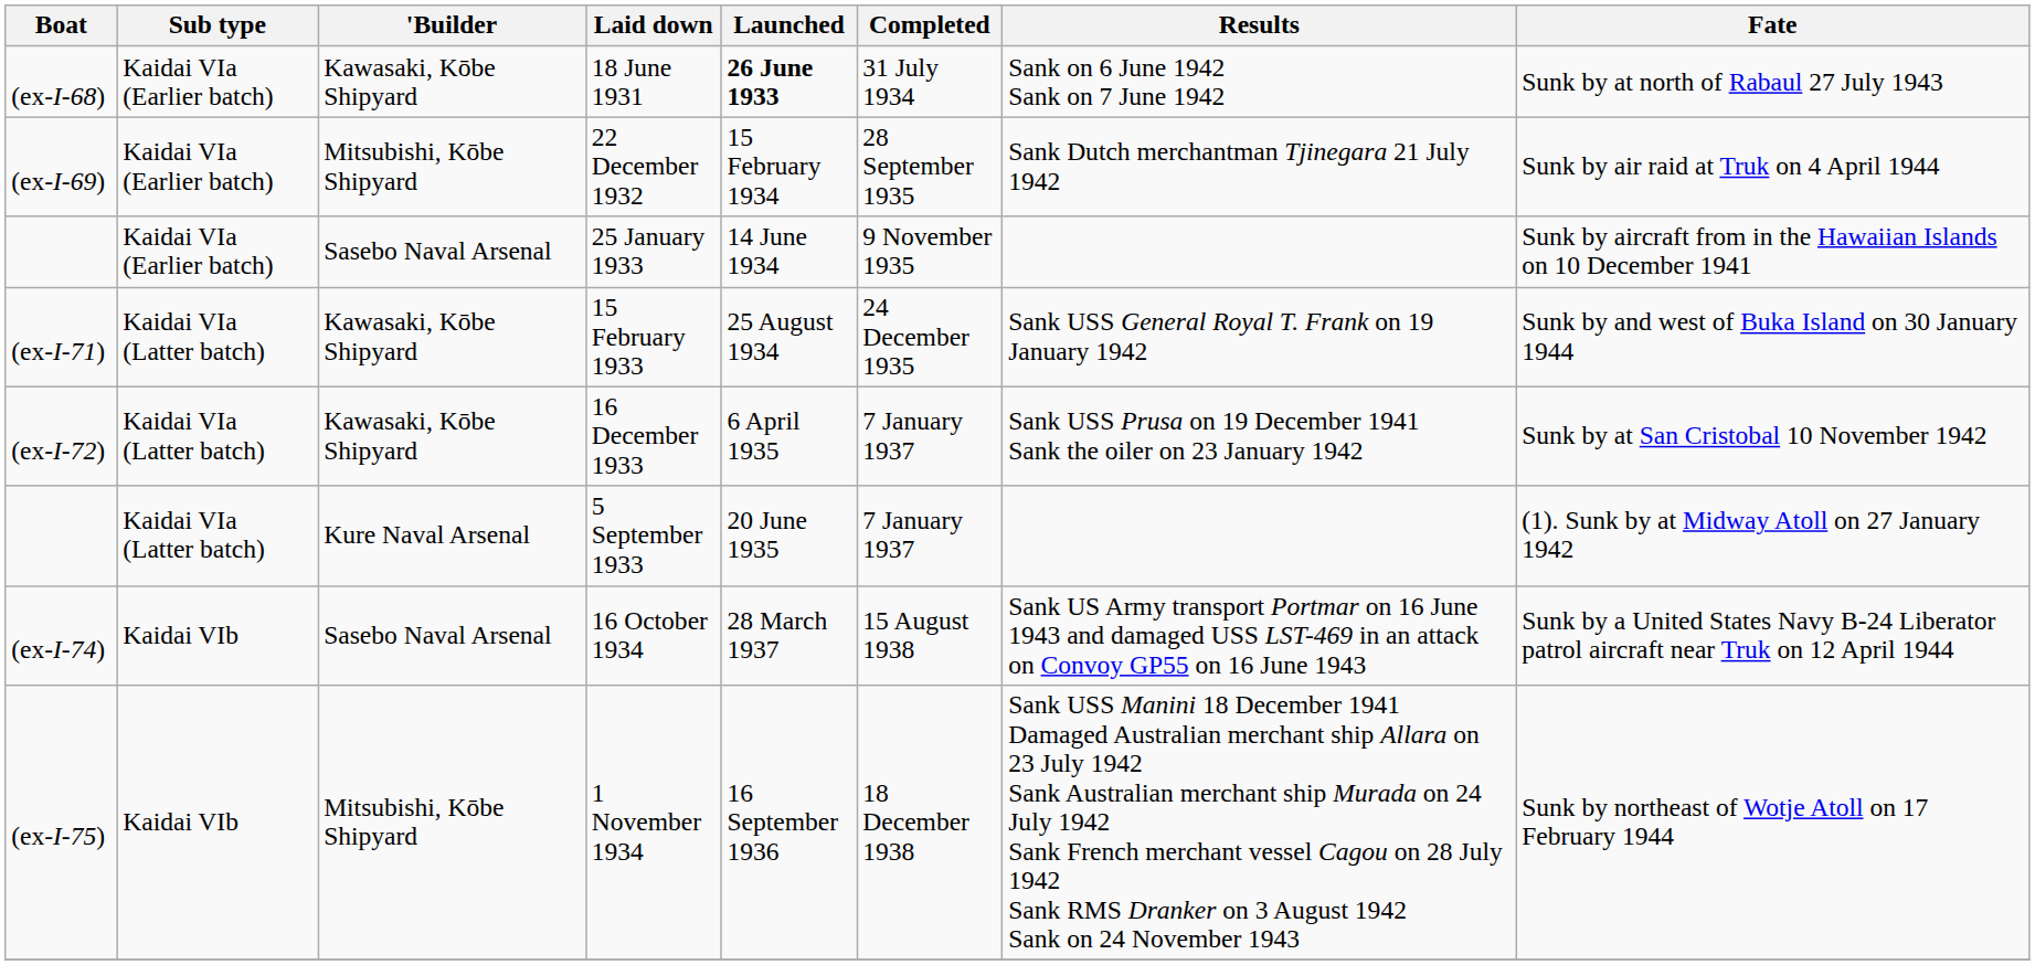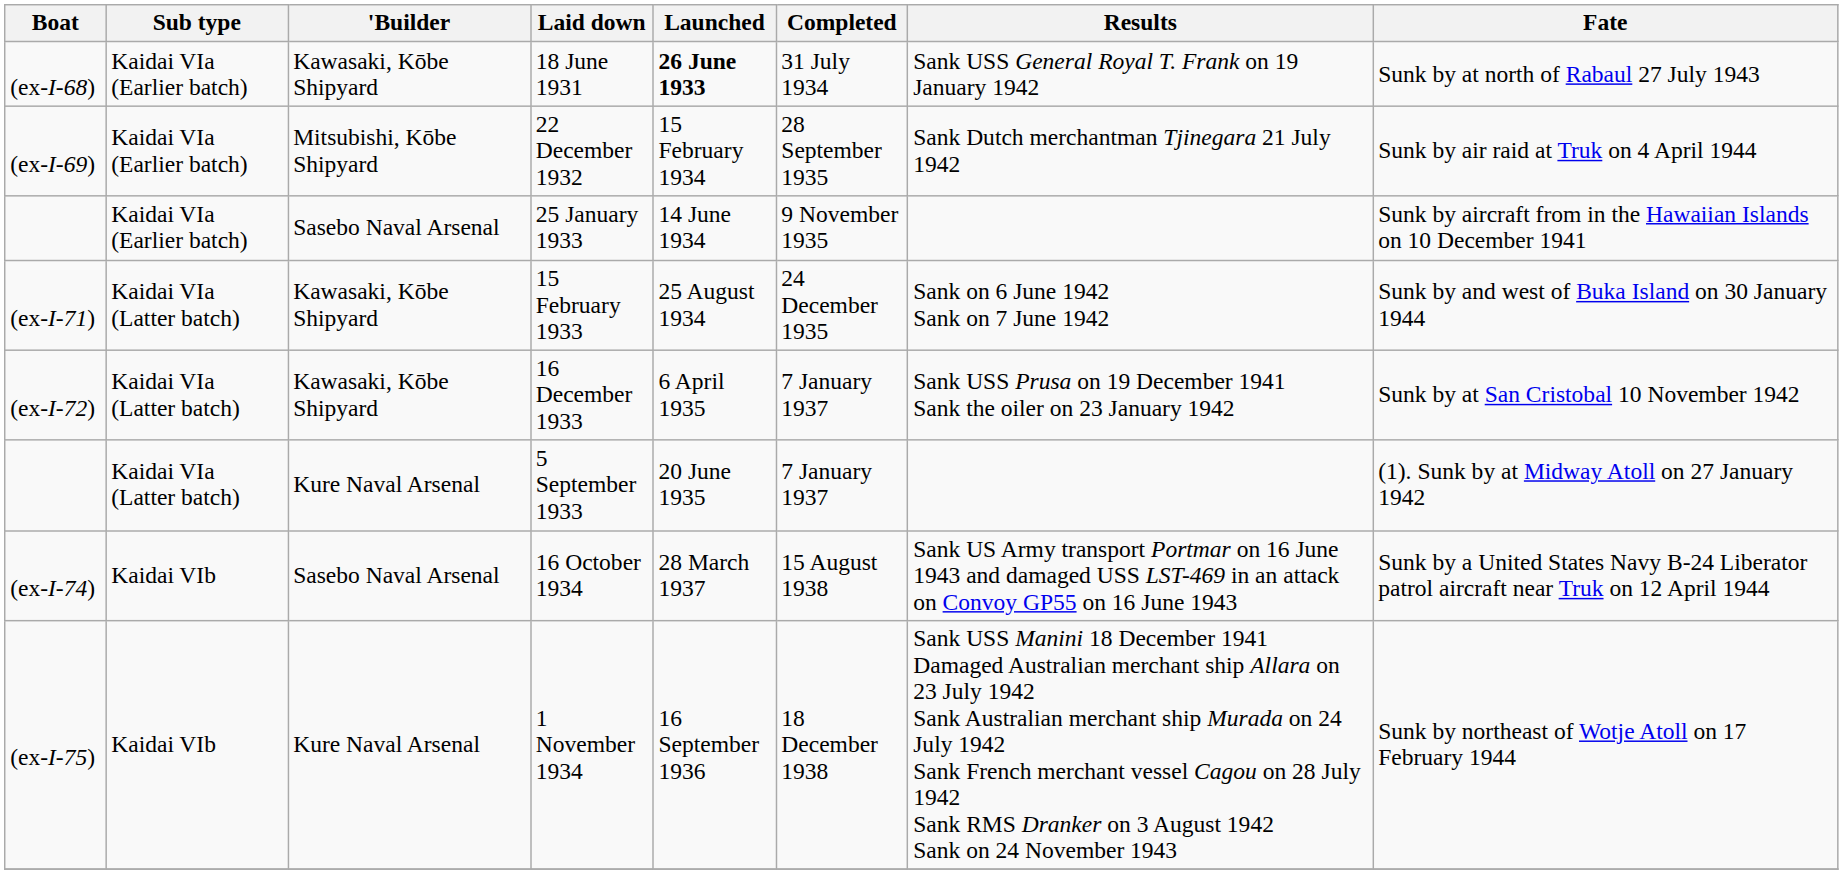 <table class="wikitable">
 <tr>
 <th width="5%">Boat</th>
 <th width="9%">Sub type</th>
 <th width="12%">'Builder</th>
 <th width="6%">Laid down</th>
 <th width="6%">Launched</th>
 <th width="6%">Completed</th>
 <th width="23%">Results</th>
 <th width="23%">Fate</th>
 </tr>
 <tr>
 <td><br>(ex-<em>I-68</em>)</td>
 <td>Kaidai VIa<br>(Earlier batch)</td>
 <td>Kawasaki, Kōbe Shipyard</td>
 <td>18 June 1931</td>
 <td><strong>26 June 1933</strong></td>
 <td>31 July 1934</td>
-<td>Sank  on 6 June 1942<br>Sank  on 7 June 1942</td>
+<td>Sank USS <em>General Royal T. Frank</em> on 19 January 1942</td>
 <td>Sunk by  at north of <a href='#'>Rabaul</a> 27 July 1943</td>
 </tr>
 <tr>
 <td><br>(ex-<em>I-69</em>)</td>
 <td>Kaidai VIa<br>(Earlier batch)</td>
 <td>Mitsubishi, Kōbe Shipyard</td>
 <td>22 December 1932</td>
 <td>15 February 1934</td>
 <td>28 September 1935</td>
 <td>Sank Dutch merchantman <em>Tjinegara</em> 21 July 1942</td>
 <td>Sunk by air raid at <a href='#'>Truk</a> on 4 April 1944</td>
 </tr>
 <tr>
 <td></td>
 <td>Kaidai VIa<br>(Earlier batch)</td>
 <td>Sasebo Naval Arsenal</td>
 <td>25 January 1933</td>
 <td>14 June 1934</td>
 <td>9 November 1935</td>
 <td></td>
 <td>Sunk by aircraft from  in the <a href='#'>Hawaiian Islands</a> on 10 December 1941</td>
 </tr>
 <tr>
 <td><br>(ex-<em>I-71</em>)</td>
 <td>Kaidai VIa<br>(Latter batch)</td>
 <td>Kawasaki, Kōbe Shipyard</td>
 <td>15 February 1933</td>
 <td>25 August 1934</td>
 <td>24 December 1935</td>
-<td>Sank USS <em>General Royal T. Frank</em> on 19 January 1942</td>
+<td>Sank  on 6 June 1942<br>Sank  on 7 June 1942</td>
 <td>Sunk by  and  west of <a href='#'>Buka Island</a> on 30 January 1944</td>
 </tr>
 <tr>
 <td><br>(ex-<em>I-72</em>)</td>
 <td>Kaidai VIa<br>(Latter batch)</td>
 <td>Kawasaki, Kōbe Shipyard</td>
 <td>16 December 1933</td>
 <td>6 April 1935</td>
 <td>7 January 1937</td>
 <td>Sank USS <em>Prusa</em> on 19 December 1941<br>Sank the oiler  on 23 January 1942</td>
 <td>Sunk by  at <a href='#'>San Cristobal</a> 10 November 1942</td>
 </tr>
 <tr>
 <td></td>
 <td>Kaidai VIa<br>(Latter batch)</td>
 <td>Kure Naval Arsenal</td>
 <td>5 September 1933</td>
 <td>20 June 1935</td>
 <td>7 January 1937</td>
 <td></td>
 <td>(1). Sunk by  at <a href='#'>Midway Atoll</a>  on 27 January 1942</td>
 </tr>
 <tr>
 <td><br>(ex-<em>I-74</em>)</td>
 <td>Kaidai VIb</td>
 <td>Sasebo Naval Arsenal</td>
 <td>16 October 1934</td>
 <td>28 March 1937</td>
 <td>15 August 1938</td>
 <td>Sank US Army transport <em>Portmar</em> on 16 June 1943 and damaged USS <em>LST-469</em> in an attack on <a href='#'>Convoy GP55</a> on 16 June 1943</td>
 <td>Sunk by a United States Navy B-24 Liberator patrol aircraft near <a href='#'>Truk</a> on 12 April 1944</td>
 </tr>
 <tr>
 <td><br>(ex-<em>I-75</em>)</td>
 <td>Kaidai VIb</td>
-<td>Mitsubishi, Kōbe Shipyard</td>
+<td>Kure Naval Arsenal</td>
 <td>1 November 1934</td>
 <td>16 September 1936</td>
 <td>18 December 1938</td>
 <td>Sank USS <em>Manini</em> 18 December 1941<br>Damaged Australian merchant ship <em>Allara</em> on 23 July 1942<br>Sank Australian merchant ship <em>Murada</em> on 24 July 1942<br>Sank French merchant vessel <em>Cagou</em> on 28 July 1942<br>Sank RMS <em>Dranker</em> on 3 August 1942<br>Sank  on 24 November 1943</td>
 <td>Sunk by  northeast of <a href='#'>Wotje Atoll</a> on 17 February 1944</td>
 </tr>
 <tr>
 </tr>
 </table>
